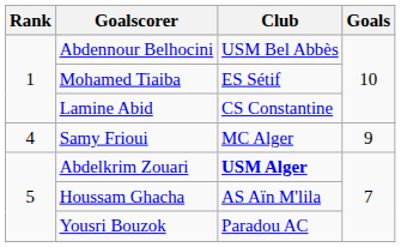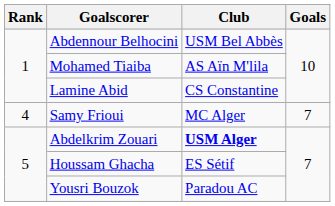 <table class="wikitable" style="font-size: 95%;">
 <tr bgcolor="#CCCCCC" align="center">
 <th scope="col">Rank</th>
 <th scope="col">Goalscorer</th>
 <th scope="col">Club</th>
 <th scope="col">Goals</th>
 </tr>
 <tr>
 <td rowspan=3 align="center">1</td>
 <td> <a href='#'>Abdennour Belhocini</a></td>
 <td><a href='#'>USM Bel Abbès</a></td>
 <td rowspan=3 align="center">10</td>
 </tr>
 <tr>
 <td> <a href='#'>Mohamed Tiaiba</a></td>
-<td><a href='#'>ES Sétif</a></td>
+<td><a href='#'>AS Aïn M'lila</a></td>
 </tr>
 <tr>
 <td> <a href='#'>Lamine Abid</a></td>
 <td><a href='#'>CS Constantine</a></td>
 </tr>
 <tr>
 <td align="center">4</td>
 <td> <a href='#'>Samy Frioui</a></td>
 <td><a href='#'>MC Alger</a></td>
-<td align="center">9</td>
+<td align="center">7</td>
 </tr>
 <tr>
 <td rowspan=3 align="center">5</td>
 <td> <a href='#'>Abdelkrim Zouari</a></td>
 <td><strong><a href='#'>USM Alger</a></strong></td>
 <td rowspan=4 align="center">7</td>
 </tr>
 <tr>
 <td> <a href='#'>Houssam Ghacha</a></td>
-<td><a href='#'>AS Aïn M'lila</a></td>
+<td><a href='#'>ES Sétif</a></td>
 </tr>
 <tr>
 <td> <a href='#'>Yousri Bouzok</a></td>
 <td><a href='#'>Paradou AC</a></td>
 </tr>
 <tr>
 </tr>
 </table>
